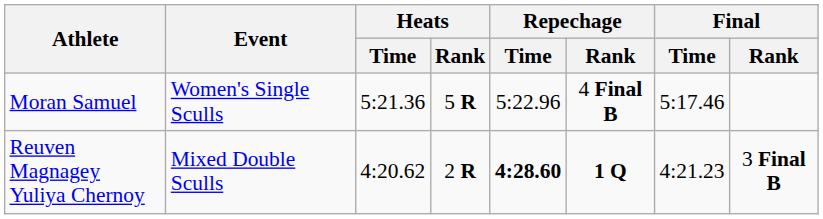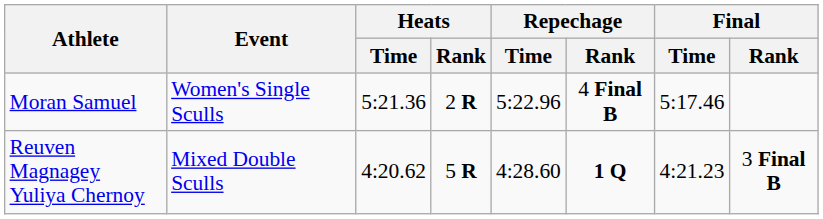 <table class="wikitable">
 <tr>
 <th rowspan="2">Athlete</th>
 <th rowspan="2">Event</th>
 <th colspan="2">Heats</th>
 <th colspan="2">Repechage</th>
 <th colspan="2">Final</th>
 </tr>
 <tr>
 <th>Time</th>
 <th>Rank</th>
 <th>Time</th>
 <th>Rank</th>
 <th>Time</th>
 <th>Rank</th>
 </tr>
 <tr align="center">
 <td align="left"><a href='#'>Moran Samuel</a></td>
 <td align="left"><a href='#'>Women's Single Sculls</a></td>
 <td>5:21.36</td>
-<td>5 <strong>R</strong></td>
+<td>2 <strong>R</strong></td>
 <td>5:22.96</td>
 <td>4 <strong>Final B</strong></td>
 <td>5:17.46</td>
 <td></td>
 </tr>
 <tr align="center">
 <td align="left"><a href='#'>Reuven Magnagey</a><br><a href='#'>Yuliya Chernoy</a></td>
 <td align="left"><a href='#'>Mixed Double Sculls</a></td>
 <td>4:20.62</td>
-<td>2 <strong>R</strong></td>
-<td><strong>4:28.60</strong></td>
+<td>5 <strong>R</strong></td>
+<td>4:28.60</td>
 <td><strong>1 Q</strong></td>
 <td>4:21.23</td>
 <td>3 <strong>Final B</strong></td>
 </tr>
 </table>
